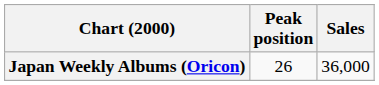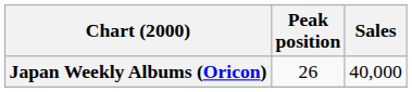 <table class="wikitable sortable plainrowheaders" style="text-align:center;">
 <tr>
 <th scope="col">Chart (2000)</th>
 <th scope="col">Peak<br>position</th>
 <th scope="col">Sales</th>
 </tr>
 <tr>
 <th scope="row">Japan Weekly Albums (<a href='#'>Oricon</a>)</th>
 <td style="text-align:center;">26</td>
-<td style="text-align:left;">36,000</td>
+<td style="text-align:left;">40,000</td>
 </tr>
 <tr>
 </tr>
 </table>
